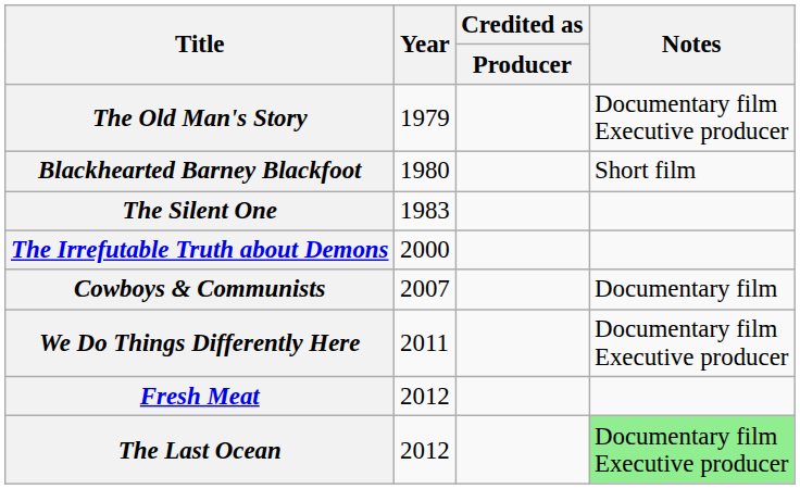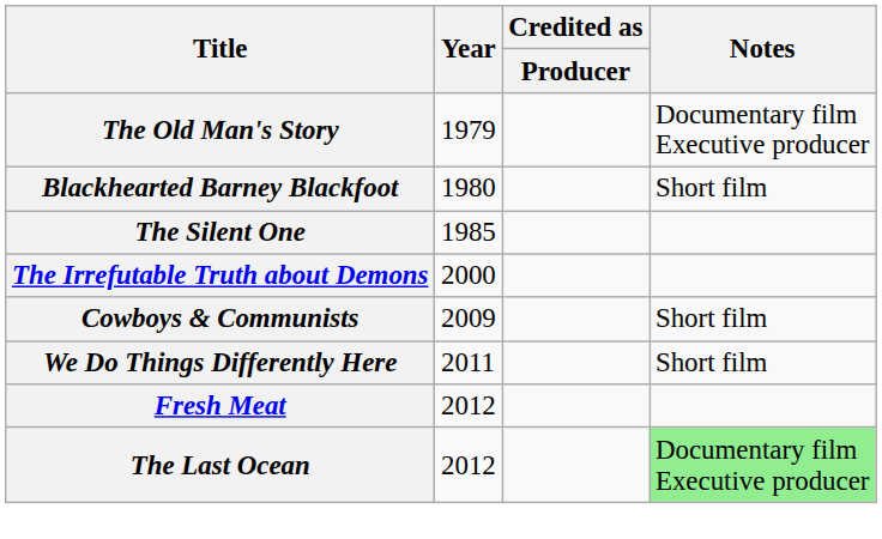 <table class="wikitable plainrowheaders sortable">
 <tr>
 <th rowspan="2" scope="col">Title</th>
 <th rowspan="2" scope="col">Year</th>
 <th colspan="1" scope="col">Credited as</th>
 <th rowspan="2" scope="col" class="unsortable">Notes</th>
 </tr>
 <tr>
 <th>Producer</th>
 </tr>
 <tr>
 <th scope=row><em>The Old Man's Story</em></th>
 <td>1979</td>
 <td></td>
 <td>Documentary film<br>Executive producer</td>
 </tr>
 <tr>
 <th scope=row><em>Blackhearted Barney Blackfoot</em></th>
 <td>1980</td>
 <td></td>
 <td>Short film</td>
 </tr>
 <tr>
 <th scope=row><em>The Silent One</em></th>
-<td>1983</td>
+<td>1985</td>
 <td></td>
 <td></td>
 </tr>
 <tr>
 <th scope=row><em><a href='#'>The Irrefutable Truth about Demons</a></em></th>
 <td>2000</td>
 <td></td>
 <td></td>
 </tr>
 <tr>
 <th scope=row><em>Cowboys & Communists</em></th>
-<td>2007</td>
+<td>2009</td>
 <td></td>
-<td>Documentary film</td>
+<td>Short film</td>
 </tr>
 <tr>
 <th scope=row><em>We Do Things Differently Here</em></th>
 <td>2011</td>
 <td></td>
-<td>Documentary film<br>Executive producer</td>
+<td>Short film</td>
 </tr>
 <tr>
 <th scope=row><em><a href='#'>Fresh Meat</a></em></th>
 <td>2012</td>
 <td></td>
 <td></td>
 </tr>
 <tr>
 <th scope=row><em>The Last Ocean</em></th>
 <td>2012</td>
 <td></td>
 <td style="background: lightgreen;">Documentary film<br>Executive producer</td>
 </tr>
 </table>
